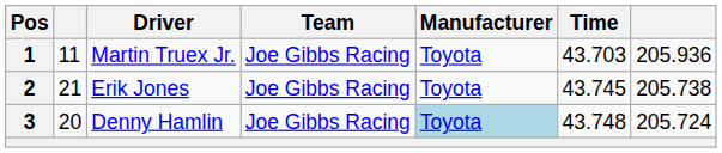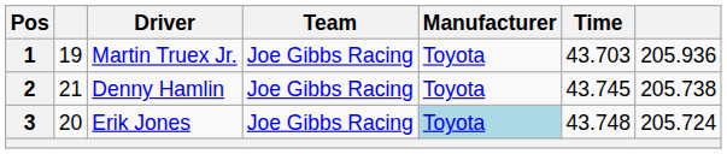 <table class="wikitable" style="font-size:95%">
 <tr>
 <th>Pos</th>
 <th></th>
 <th>Driver</th>
 <th>Team</th>
 <th>Manufacturer</th>
 <th>Time</th>
 <th></th>
 </tr>
 <tr>
 <th>1</th>
-<td>11</td>
+<td>19</td>
 <td><a href='#'>Martin Truex Jr.</a></td>
 <td><a href='#'>Joe Gibbs Racing</a></td>
 <td><a href='#'>Toyota</a></td>
 <td>43.703</td>
 <td>205.936</td>
 </tr>
 <tr>
 <th>2</th>
 <td>21</td>
-<td><a href='#'>Erik Jones</a></td>
+<td><a href='#'>Denny Hamlin</a></td>
 <td><a href='#'>Joe Gibbs Racing</a></td>
 <td><a href='#'>Toyota</a></td>
 <td>43.745</td>
 <td>205.738</td>
 </tr>
 <tr>
 <th>3</th>
 <td>20</td>
-<td><a href='#'>Denny Hamlin</a></td>
+<td><a href='#'>Erik Jones</a></td>
 <td><a href='#'>Joe Gibbs Racing</a></td>
 <td style="background: lightblue;"><a href='#'>Toyota</a></td>
 <td>43.748</td>
 <td>205.724</td>
 </tr>
 <tr>
 <th colspan="7"></th>
 </tr>
 </table>
